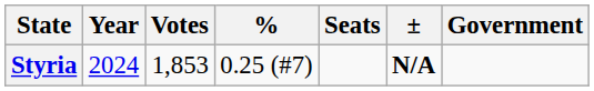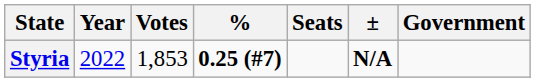 <table class="wikitable sortable" style="text-align:right">
 <tr>
 <th>State</th>
 <th>Year</th>
 <th>Votes</th>
 <th>%</th>
 <th>Seats</th>
 <th>±</th>
 <th>Government</th>
 </tr>
 <tr>
 <th><a href='#'>Styria</a></th>
-<td align="center"><a href='#'>2024</a></td>
+<td align="center"><a href='#'>2022</a></td>
 <td>1,853</td>
-<td>0.25 (#7)</td>
+<td><strong>0.25 (#7)</strong></td>
 <td></td>
 <td data-sort-value="0"><strong>N/A</strong></td>
 <td></td>
 </tr>
 </table>
